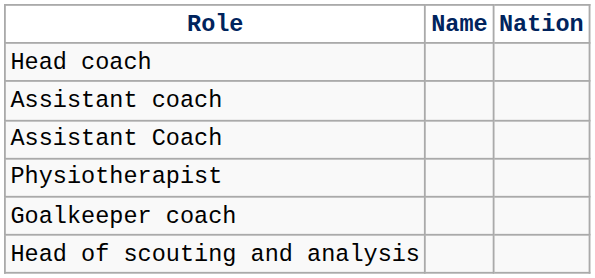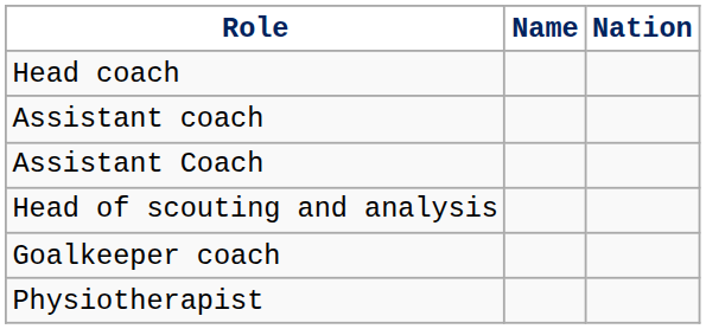 <table class="wikitable sortable">
 <tr>
 <th style="background:white; color:#00235d;" scope="col">Role</th>
 <th style="background:white; color:#00235d;" scope="col">Name</th>
 <th style="background:white; color:#00235d;" scope="col">Nation</th>
 </tr>
 <tr>
 <td>Head coach</td>
 <td></td>
 <td></td>
 </tr>
 <tr>
 <td>Assistant coach</td>
 <td></td>
 <td></td>
 </tr>
 <tr>
 <td>Assistant Coach</td>
 <td></td>
 <td></td>
 </tr>
 <tr>
-<td>Physiotherapist</td>
+<td>Head of scouting and analysis</td>
 <td></td>
 <td></td>
 </tr>
 <tr>
 <td>Goalkeeper coach</td>
 <td></td>
 <td></td>
 </tr>
 <tr>
-<td>Head of scouting and analysis</td>
+<td>Physiotherapist</td>
 <td></td>
 <td></td>
 </tr>
 </table>
